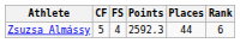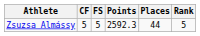 <table class="wikitable" border="1" style="font-size:90%">
 <tr>
 <th>Athlete</th>
 <th>CF</th>
 <th>FS</th>
 <th>Points</th>
 <th>Places</th>
 <th>Rank</th>
 </tr>
 <tr align=center>
 <td align=left><a href='#'>Zsuzsa Almássy</a></td>
 <td>5</td>
-<td>4</td>
+<td>5</td>
 <td>2592.3</td>
 <td>44</td>
-<td>6</td>
+<td>5</td>
 </tr>
 </table>
